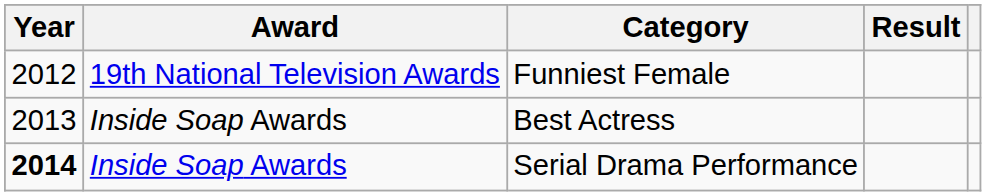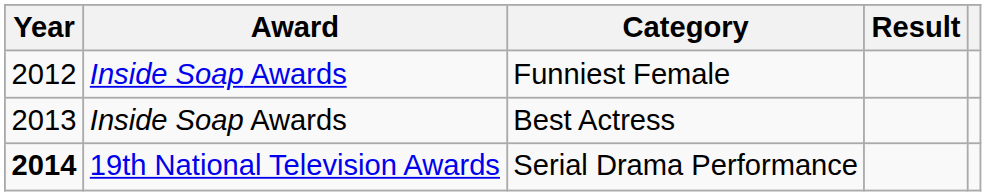 <table class="wikitable">
 <tr>
 <th>Year</th>
 <th>Award</th>
 <th>Category</th>
 <th>Result</th>
 <th></th>
 </tr>
 <tr>
 <td>2012</td>
-<td><a href='#'>19th National Television Awards</a></td>
+<td><a href='#'><em>Inside Soap</em> Awards</a></td>
 <td>Funniest Female</td>
 <td></td>
 <td align="center"></td>
 </tr>
 <tr>
 <td>2013</td>
 <td><em>Inside Soap</em> Awards</td>
 <td>Best Actress</td>
 <td></td>
 <td align="center"></td>
 </tr>
 <tr>
 <td><strong>2014</strong></td>
-<td><a href='#'><em>Inside Soap</em> Awards</a></td>
+<td><a href='#'>19th National Television Awards</a></td>
 <td>Serial Drama Performance</td>
 <td></td>
 <td align="center"></td>
 </tr>
 </table>
